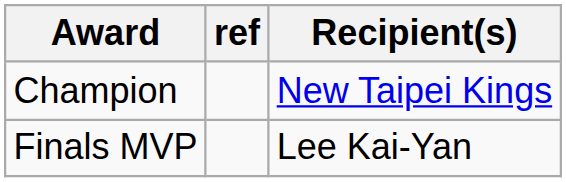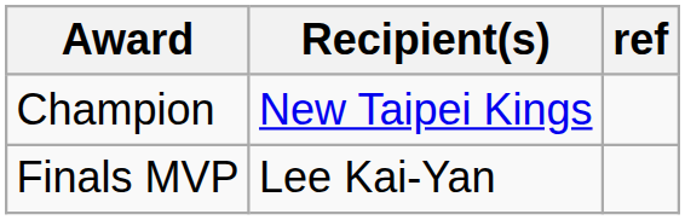 <table class="wikitable">
 <tr>
 <th>Award</th>
+<th>Recipient(s)</th>
 <th>ref</th>
-<th>Recipient(s)</th>
 </tr>
 <tr>
 <td>Champion</td>
+<td><a href='#'>New Taipei Kings</a></td>
 <td></td>
-<td><a href='#'>New Taipei Kings</a></td>
 </tr>
 <tr>
 <td>Finals MVP</td>
+<td>Lee Kai-Yan</td>
 <td></td>
-<td>Lee Kai-Yan</td>
 </tr>
 </table>
